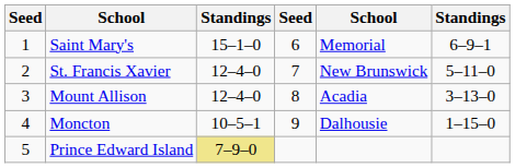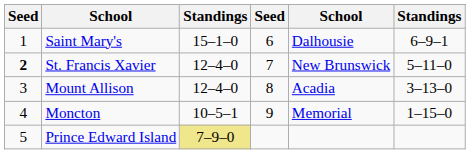 <table class="wikitable">
 <tr>
 <th>Seed</th>
 <th>School</th>
 <th>Standings</th>
 <th>Seed</th>
 <th>School</th>
 <th>Standings</th>
 </tr>
 <tr>
 <td align=center>1</td>
 <td><a href='#'>Saint Mary's</a></td>
 <td align=center>15–1–0</td>
 <td align=center>6</td>
-<td><a href='#'>Memorial</a></td>
+<td><a href='#'>Dalhousie</a></td>
 <td align=center>6–9–1</td>
 </tr>
 <tr>
-<td align=center>2</td>
+<td align=center><strong>2</strong></td>
 <td><a href='#'>St. Francis Xavier</a></td>
 <td align=center>12–4–0</td>
 <td align=center>7</td>
 <td><a href='#'>New Brunswick</a></td>
 <td align=center>5–11–0</td>
 </tr>
 <tr>
 <td align=center>3</td>
 <td><a href='#'>Mount Allison</a></td>
 <td align=center>12–4–0</td>
 <td align=center>8</td>
 <td><a href='#'>Acadia</a></td>
 <td align=center>3–13–0</td>
 </tr>
 <tr>
 <td align=center>4</td>
 <td><a href='#'>Moncton</a></td>
 <td align=center>10–5–1</td>
 <td align=center>9</td>
-<td><a href='#'>Dalhousie</a></td>
+<td><a href='#'>Memorial</a></td>
 <td align=center>1–15–0</td>
 </tr>
 <tr>
 <td align=center>5</td>
 <td><a href='#'>Prince Edward Island</a></td>
 <td align=center style="background: khaki;">7–9–0</td>
 <td></td>
 <td></td>
 <td></td>
 </tr>
 </table>
